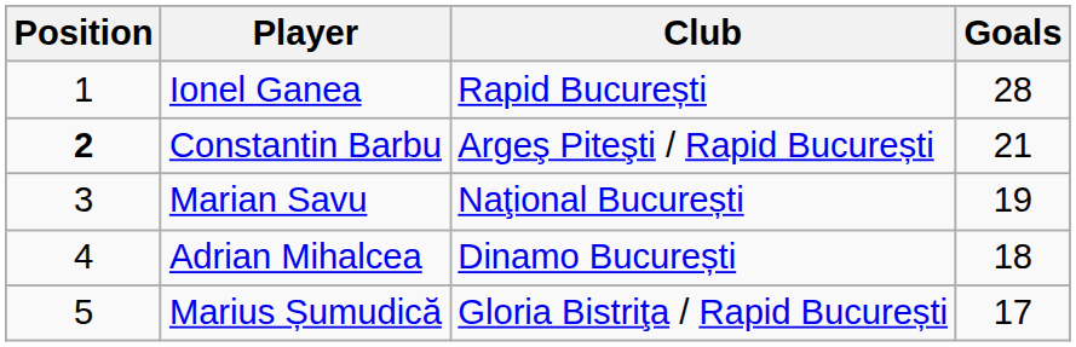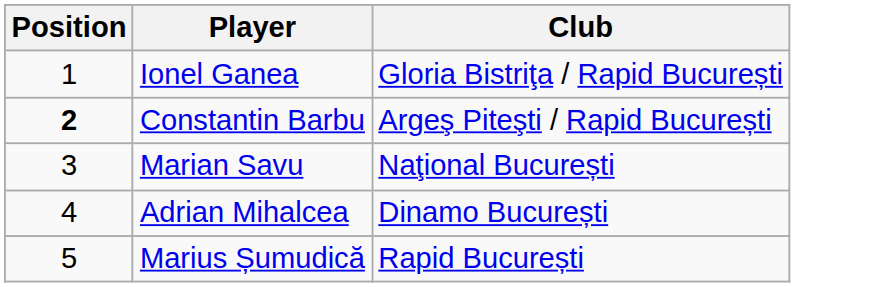 <table class="wikitable">
 <tr>
 <th style="width:28px">Position</th>
 <th>Player</th>
 <th>Club</th>
-<th>Goals</th>
 </tr>
 <tr>
 <td rowspan="1" align="center">1</td>
 <td><a href='#'>Ionel Ganea</a></td>
-<td><a href='#'>Rapid București</a></td>
-<td align="center">28</td>
+<td><a href='#'>Gloria Bistriţa</a> / <a href='#'>Rapid București</a></td>
 </tr>
 <tr>
 <td rowspan="1" align="center"><strong>2</strong></td>
 <td><a href='#'>Constantin Barbu</a></td>
 <td><a href='#'>Argeş Piteşti</a> / <a href='#'>Rapid București</a></td>
-<td align="center">21</td>
 </tr>
 <tr>
 <td rowspan="1" align="center">3</td>
 <td><a href='#'>Marian Savu</a></td>
 <td><a href='#'>Naţional București</a></td>
-<td align="center">19</td>
 </tr>
 <tr>
 <td rowspan="1" align="center">4</td>
 <td><a href='#'>Adrian Mihalcea</a></td>
 <td><a href='#'>Dinamo București</a></td>
-<td align="center">18</td>
 </tr>
 <tr>
 <td rowspan="1" align="center">5</td>
 <td><a href='#'>Marius Șumudică</a></td>
-<td><a href='#'>Gloria Bistriţa</a> / <a href='#'>Rapid București</a></td>
-<td align="center">17</td>
+<td><a href='#'>Rapid București</a></td>
 </tr>
 </table>
